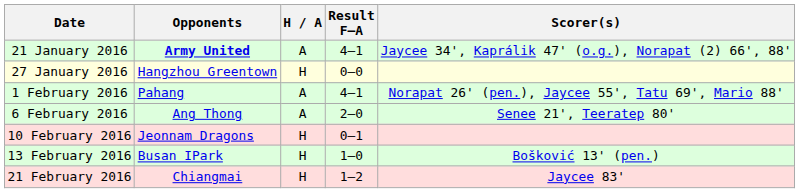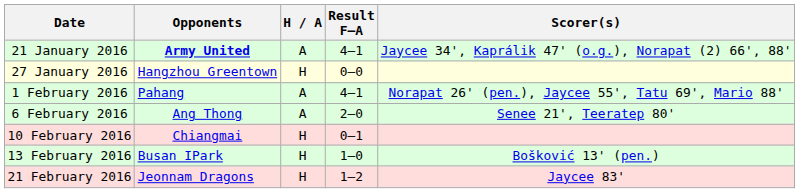 <table class="wikitable" style="text-align:center">
 <tr>
 <th>Date</th>
 <th>Opponents</th>
 <th>H / A</th>
 <th>Result<br>F–A</th>
 <th>Scorer(s)</th>
 </tr>
 <tr bgcolor="#ddffdd">
 <td>21 January 2016</td>
 <td><strong><a href='#'>Army United</a></strong></td>
 <td>A</td>
 <td>4–1</td>
 <td><a href='#'>Jaycee</a> 34', <a href='#'>Kaprálik</a> 47' (<a href='#'>o.g.</a>), <a href='#'>Norapat</a> (2) 66', 88'</td>
 </tr>
 <tr bgcolor="#ffffdd">
 <td>27 January 2016</td>
 <td align="left"> <a href='#'>Hangzhou Greentown</a></td>
 <td>H</td>
 <td>0–0</td>
 <td></td>
 </tr>
 <tr bgcolor="#ddffdd">
 <td>1 February 2016</td>
 <td align="left"> <a href='#'>Pahang</a></td>
 <td>A</td>
 <td>4–1</td>
 <td><a href='#'>Norapat</a> 26' (<a href='#'>pen.</a>), <a href='#'>Jaycee</a> 55', <a href='#'>Tatu</a> 69', <a href='#'>Mario</a> 88'</td>
 </tr>
 <tr bgcolor="#ddffdd">
 <td>6 February 2016</td>
 <td><a href='#'>Ang Thong</a></td>
 <td>A</td>
 <td>2–0</td>
 <td><a href='#'>Senee</a> 21', <a href='#'>Teeratep</a> 80'</td>
 </tr>
 <tr bgcolor="#ffdddd">
 <td>10 February 2016</td>
-<td align="left"> <a href='#'>Jeonnam Dragons</a></td>
+<td><a href='#'>Chiangmai</a></td>
 <td>H</td>
 <td>0–1</td>
 <td></td>
 </tr>
 <tr bgcolor="#ddffdd">
 <td>13 February 2016</td>
 <td align="left"> <a href='#'>Busan IPark</a></td>
 <td>H</td>
 <td>1–0</td>
 <td><a href='#'>Bošković</a> 13' (<a href='#'>pen.</a>)</td>
 </tr>
 <tr bgcolor="#ffdddd">
 <td>21 February 2016</td>
-<td><a href='#'>Chiangmai</a></td>
+<td align="left"> <a href='#'>Jeonnam Dragons</a></td>
 <td>H</td>
 <td>1–2</td>
 <td><a href='#'>Jaycee</a> 83'</td>
 </tr>
 </table>
